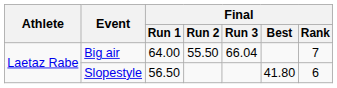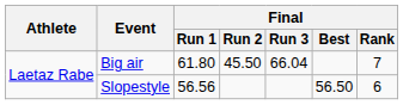 <table class=wikitable style=font-size:90%;text-align:center>
 <tr>
 <th rowspan=2>Athlete</th>
 <th rowspan=2>Event</th>
 <th colspan=5>Final</th>
 </tr>
 <tr style=font-size:95%>
 <th>Run 1</th>
 <th>Run 2</th>
 <th>Run 3</th>
 <th>Best</th>
 <th>Rank</th>
 </tr>
 <tr align=center>
 <td align=left rowspan=2><a href='#'>Laetaz Rabe</a></td>
 <td align=left><a href='#'>Big air</a></td>
-<td>64.00</td>
-<td>55.50</td>
+<td>61.80</td>
+<td>45.50</td>
 <td>66.04</td>
 <td></td>
 <td>7</td>
 </tr>
 <tr align=center>
 <td align=left><a href='#'>Slopestyle</a></td>
-<td>56.50</td>
+<td>56.56</td>
 <td></td>
 <td></td>
-<td>41.80</td>
+<td>56.50</td>
 <td>6</td>
 </tr>
 </table>
